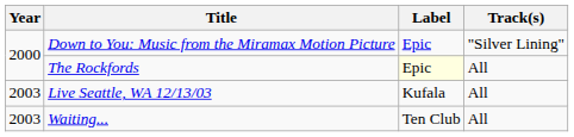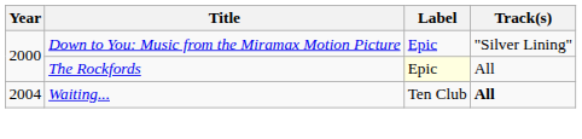 <table class="wikitable">
 <tr>
 <th>Year</th>
 <th>Title</th>
 <th>Label</th>
 <th>Track(s)</th>
 </tr>
 <tr>
 <td rowspan="2">2000</td>
 <td><em><a href='#'>Down to You: Music from the Miramax Motion Picture</a></em></td>
 <td><a href='#'>Epic</a></td>
 <td>"Silver Lining"</td>
 </tr>
 <tr>
 <td><em><a href='#'>The Rockfords</a></em></td>
 <td style="background: lightyellow;">Epic</td>
 <td>All</td>
 </tr>
 <tr>
-<td>2003</td>
-<td><em><a href='#'>Live Seattle, WA 12/13/03</a></em></td>
-<td>Kufala</td>
-<td>All</td>
-</tr>
-<tr>
-<td>2003</td>
+<td>2004</td>
 <td><em><a href='#'>Waiting...</a></em></td>
 <td>Ten Club</td>
-<td>All</td>
+<td><strong>All</strong></td>
 </tr>
 </table>
